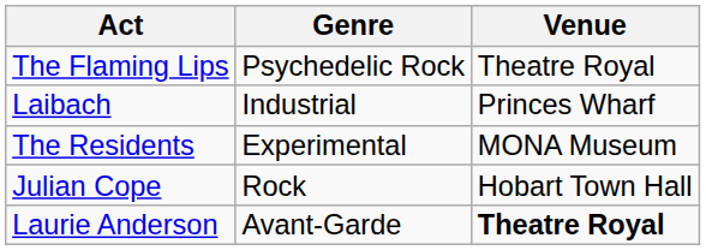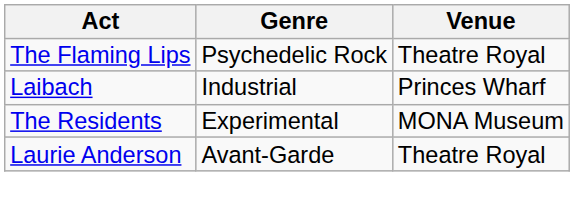 <table class="wikitable" style="line-height:0.95em;">
 <tr>
 <th>Act</th>
 <th>Genre</th>
 <th>Venue</th>
 </tr>
 <tr>
 <td><a href='#'>The Flaming Lips</a></td>
 <td>Psychedelic Rock</td>
 <td>Theatre Royal</td>
 </tr>
 <tr>
 <td><a href='#'>Laibach</a></td>
 <td>Industrial</td>
 <td>Princes Wharf</td>
 </tr>
 <tr>
 <td><a href='#'>The Residents</a></td>
 <td>Experimental</td>
 <td>MONA Museum</td>
 </tr>
 <tr>
-<td><a href='#'>Julian Cope</a></td>
-<td>Rock</td>
-<td>Hobart Town Hall</td>
-</tr>
-<tr>
 <td><a href='#'>Laurie Anderson</a></td>
 <td>Avant-Garde</td>
-<td><strong>Theatre Royal</strong></td>
+<td>Theatre Royal</td>
 </tr>
 </table>
